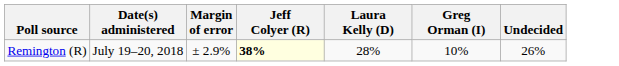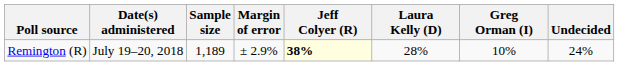 <table class="wikitable">
 <tr valign=bottom>
 <th>Poll source</th>
 <th>Date(s)<br>administered</th>
+<th>Sample<br>size</th>
 <th>Margin<br>of error</th>
 <th style="width:100px;">Jeff<br>Colyer (R)</th>
 <th style="width:100px;">Laura<br>Kelly (D)</th>
 <th style="width:100px;">Greg<br>Orman (I)</th>
 <th>Undecided</th>
 </tr>
 <tr>
 <td><a href='#'>Remington</a> (R)</td>
 <td align=center>July 19–20, 2018</td>
+<td align=center>1,189</td>
 <td align=center>± 2.9%</td>
 <td style="background: lightyellow;"><strong>38%</strong></td>
 <td align=center>28%</td>
 <td align=center>10%</td>
-<td align=center>26%</td>
+<td align=center>24%</td>
 </tr>
 </table>
